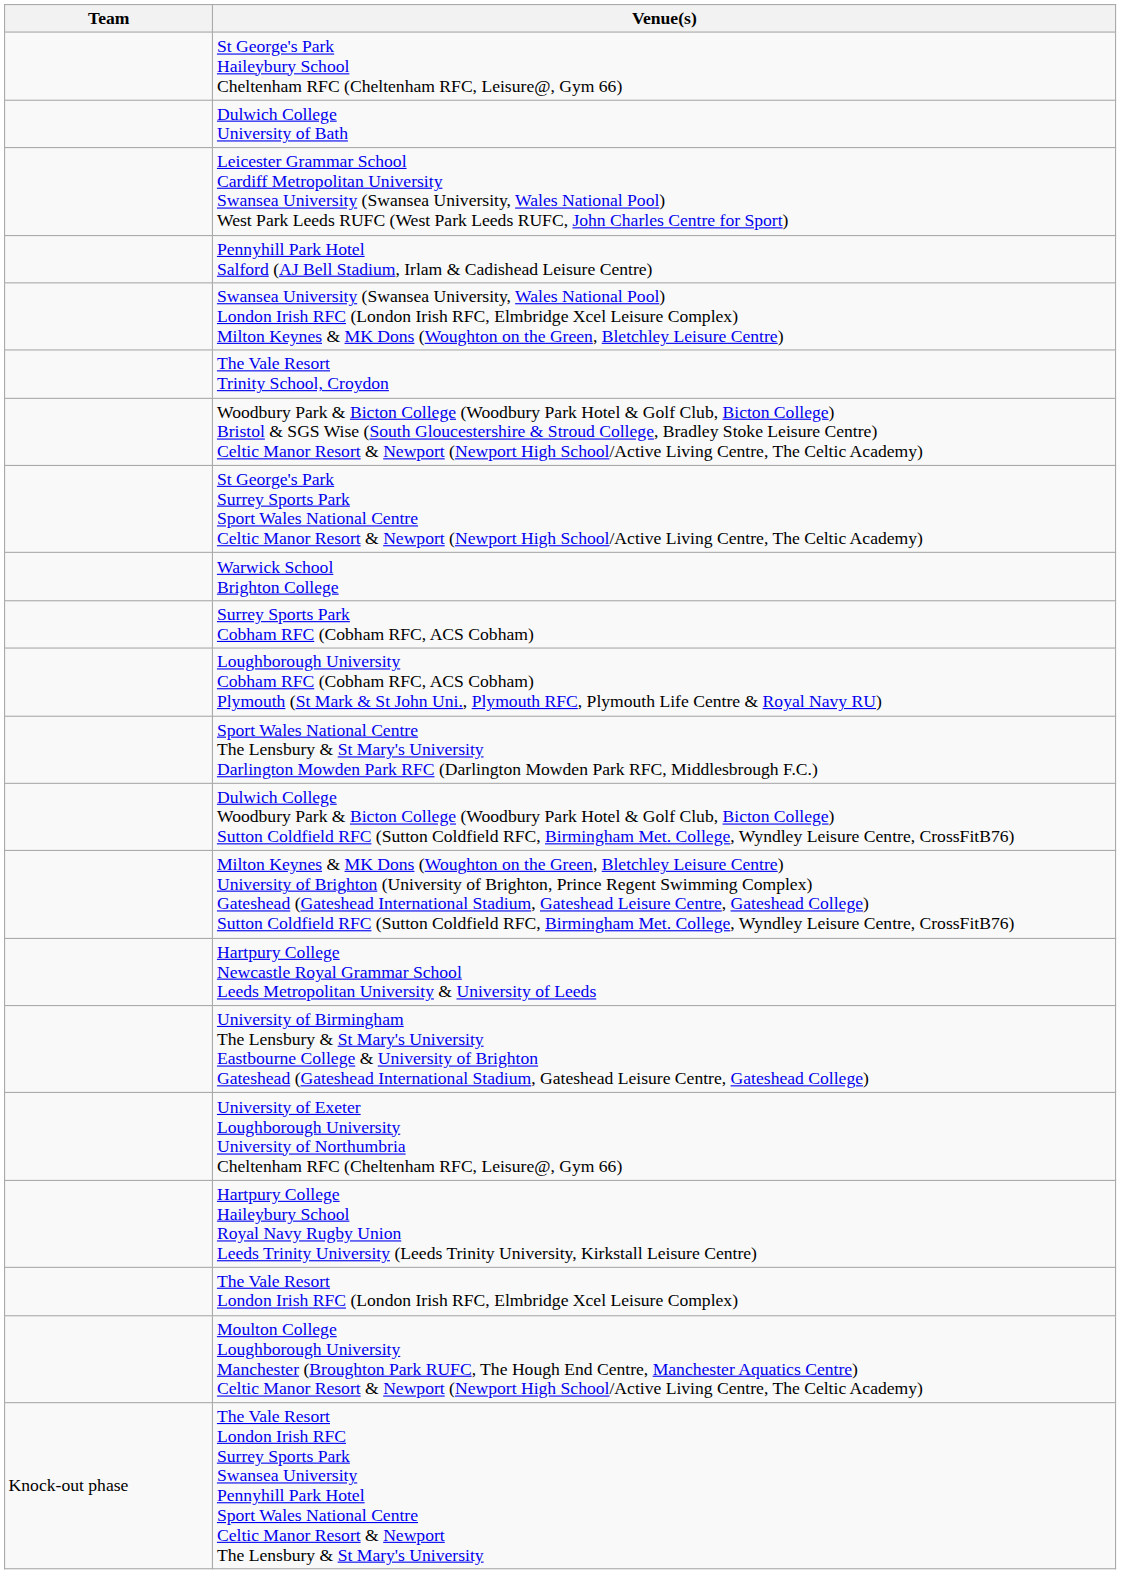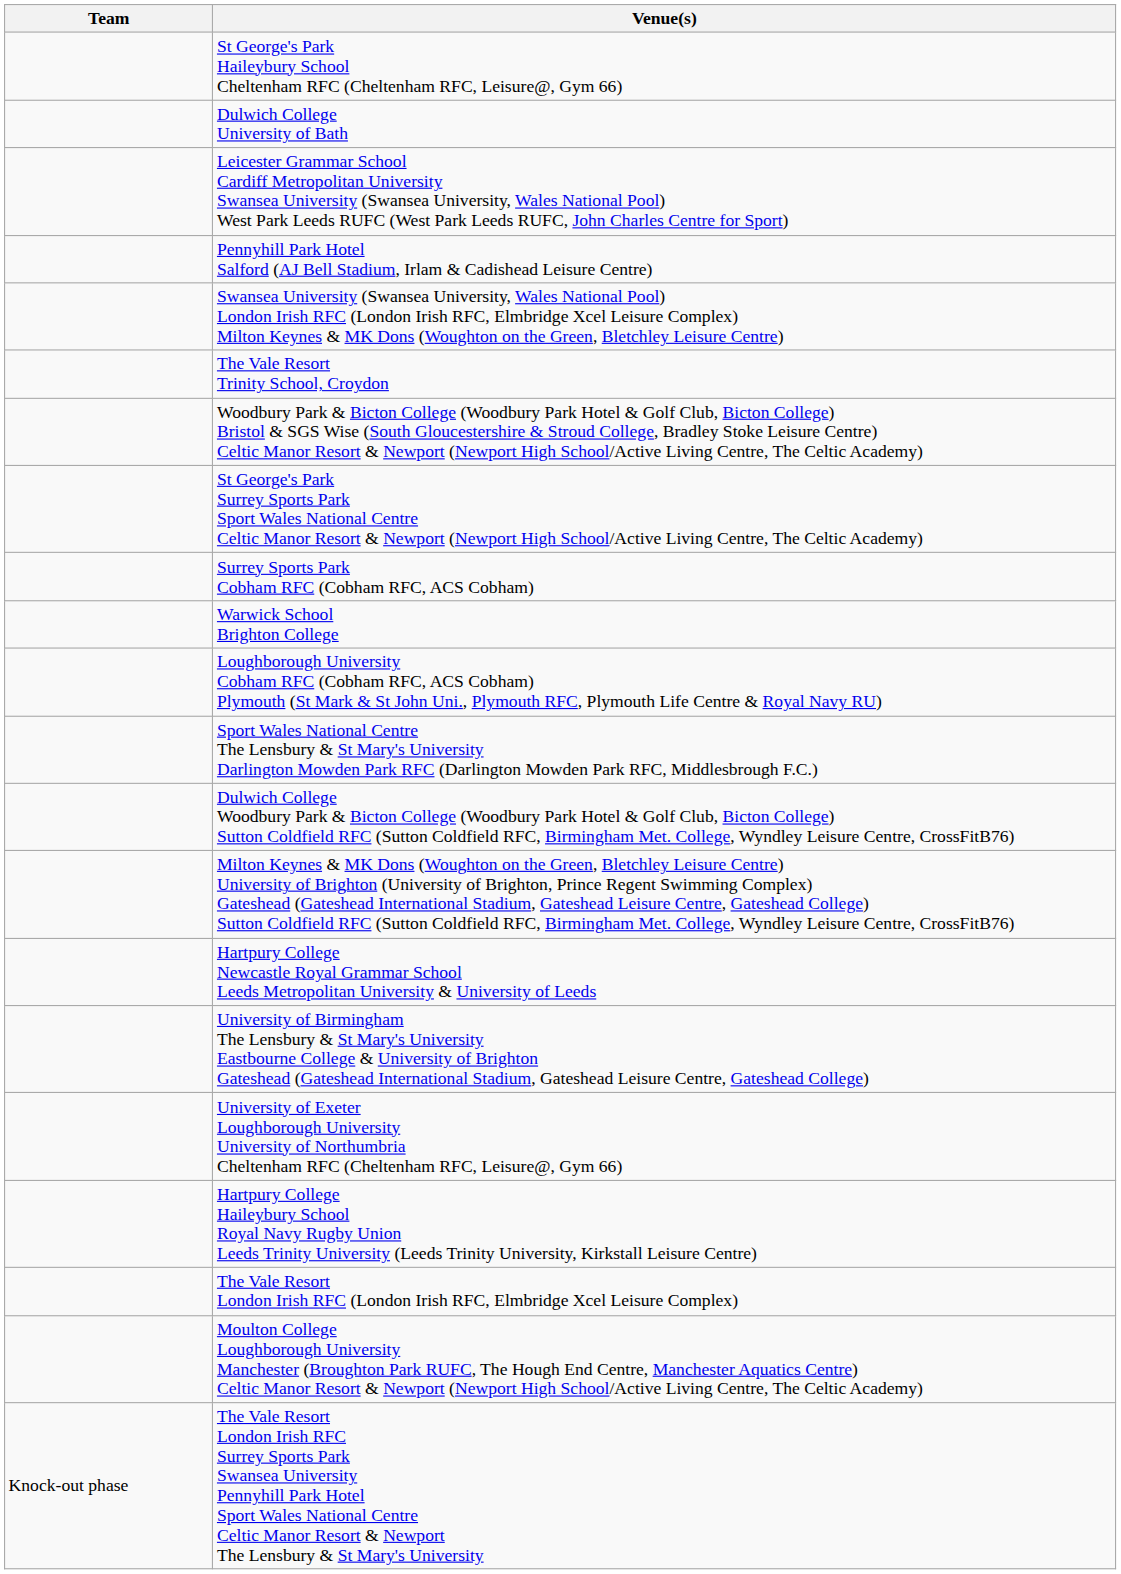 <table class="wikitable collapsible collapsed" style="width:80%">
 <tr>
 <th width=15%>Team</th>
 <th width=65%>Venue(s)</th>
 </tr>
 <tr>
 <td></td>
 <td><a href='#'>St George's Park</a><br><a href='#'>Haileybury School</a><br>Cheltenham RFC (Cheltenham RFC, Leisure@, Gym 66)</td>
 </tr>
 <tr>
 <td></td>
 <td><a href='#'>Dulwich College</a><br><a href='#'>University of Bath</a></td>
 </tr>
 <tr>
 <td></td>
 <td><a href='#'>Leicester Grammar School</a><br><a href='#'>Cardiff Metropolitan University</a><br><a href='#'>Swansea University</a> (Swansea University, <a href='#'>Wales National Pool</a>)<br>West Park Leeds RUFC (West Park Leeds RUFC, <a href='#'>John Charles Centre for Sport</a>)</td>
 </tr>
 <tr>
 <td></td>
 <td><a href='#'>Pennyhill Park Hotel</a><br><a href='#'>Salford</a> (<a href='#'>AJ Bell Stadium</a>, Irlam & Cadishead Leisure Centre)</td>
 </tr>
 <tr>
 <td></td>
 <td><a href='#'>Swansea University</a> (Swansea University, <a href='#'>Wales National Pool</a>)<br><a href='#'>London Irish RFC</a> (London Irish RFC, Elmbridge Xcel Leisure Complex)<br><a href='#'>Milton Keynes</a> & <a href='#'>MK Dons</a> (<a href='#'>Woughton on the Green</a>, <a href='#'>Bletchley Leisure Centre</a>)</td>
 </tr>
 <tr>
 <td></td>
 <td><a href='#'>The Vale Resort</a><br><a href='#'>Trinity School, Croydon</a></td>
 </tr>
 <tr>
 <td></td>
 <td>Woodbury Park & <a href='#'>Bicton College</a> (Woodbury Park Hotel & Golf Club, <a href='#'>Bicton College</a>)<br><a href='#'>Bristol</a> & SGS Wise (<a href='#'>South Gloucestershire & Stroud College</a>, Bradley Stoke Leisure Centre)<br><a href='#'>Celtic Manor Resort</a> & <a href='#'>Newport</a> (<a href='#'>Newport High School</a>/Active Living Centre, The Celtic Academy)</td>
 </tr>
 <tr>
 <td></td>
 <td><a href='#'>St George's Park</a><br><a href='#'>Surrey Sports Park</a><br><a href='#'>Sport Wales National Centre</a><br><a href='#'>Celtic Manor Resort</a> & <a href='#'>Newport</a> (<a href='#'>Newport High School</a>/Active Living Centre, The Celtic Academy)</td>
 </tr>
 <tr>
 <td></td>
-<td><a href='#'>Warwick School</a><br><a href='#'>Brighton College</a></td>
+<td><a href='#'>Surrey Sports Park</a><br><a href='#'>Cobham RFC</a> (Cobham RFC, ACS Cobham)</td>
 </tr>
 <tr>
 <td></td>
-<td><a href='#'>Surrey Sports Park</a><br><a href='#'>Cobham RFC</a> (Cobham RFC, ACS Cobham)</td>
+<td><a href='#'>Warwick School</a><br><a href='#'>Brighton College</a></td>
 </tr>
 <tr>
 <td></td>
 <td><a href='#'>Loughborough University</a><br><a href='#'>Cobham RFC</a> (Cobham RFC, ACS Cobham)<br><a href='#'>Plymouth</a> (<a href='#'>St Mark & St John Uni.</a>, <a href='#'>Plymouth RFC</a>, Plymouth Life Centre & <a href='#'>Royal Navy RU</a>)</td>
 </tr>
 <tr>
 <td></td>
 <td><a href='#'>Sport Wales National Centre</a><br>The Lensbury & <a href='#'>St Mary's University</a><br><a href='#'>Darlington Mowden Park RFC</a> (Darlington Mowden Park RFC, Middlesbrough F.C.)</td>
 </tr>
 <tr>
 <td></td>
 <td><a href='#'>Dulwich College</a><br>Woodbury Park & <a href='#'>Bicton College</a> (Woodbury Park Hotel & Golf Club, <a href='#'>Bicton College</a>)<br><a href='#'>Sutton Coldfield RFC</a> (Sutton Coldfield RFC, <a href='#'>Birmingham Met. College</a>, Wyndley Leisure Centre, CrossFitB76)</td>
 </tr>
 <tr>
 <td></td>
 <td><a href='#'>Milton Keynes</a> & <a href='#'>MK Dons</a> (<a href='#'>Woughton on the Green</a>, <a href='#'>Bletchley Leisure Centre</a>)<br><a href='#'>University of Brighton</a> (University of Brighton, Prince Regent Swimming Complex)<br><a href='#'>Gateshead</a> (<a href='#'>Gateshead International Stadium</a>, <a href='#'>Gateshead Leisure Centre</a>, <a href='#'>Gateshead College</a>)<br><a href='#'>Sutton Coldfield RFC</a> (Sutton Coldfield RFC, <a href='#'>Birmingham Met. College</a>, Wyndley Leisure Centre, CrossFitB76)</td>
 </tr>
 <tr>
 <td></td>
 <td><a href='#'>Hartpury College</a><br><a href='#'>Newcastle Royal Grammar School</a><br><a href='#'>Leeds Metropolitan University</a> & <a href='#'>University of Leeds</a></td>
 </tr>
 <tr>
 <td></td>
 <td><a href='#'>University of Birmingham</a><br>The Lensbury & <a href='#'>St Mary's University</a><br><a href='#'>Eastbourne College</a> & <a href='#'>University of Brighton</a><br><a href='#'>Gateshead</a> (<a href='#'>Gateshead International Stadium</a>, Gateshead Leisure Centre, <a href='#'>Gateshead College</a>)</td>
 </tr>
 <tr>
 <td></td>
 <td><a href='#'>University of Exeter</a><br><a href='#'>Loughborough University</a><br><a href='#'>University of Northumbria</a><br>Cheltenham RFC (Cheltenham RFC, Leisure@, Gym 66)</td>
 </tr>
 <tr>
 <td></td>
 <td><a href='#'>Hartpury College</a><br><a href='#'>Haileybury School</a><br><a href='#'>Royal Navy Rugby Union</a><br><a href='#'>Leeds Trinity University</a> (Leeds Trinity University, Kirkstall Leisure Centre)</td>
 </tr>
 <tr>
 <td></td>
 <td><a href='#'>The Vale Resort</a><br><a href='#'>London Irish RFC</a> (London Irish RFC, Elmbridge Xcel Leisure Complex)</td>
 </tr>
 <tr>
 <td></td>
 <td><a href='#'>Moulton College</a><br><a href='#'>Loughborough University</a><br><a href='#'>Manchester</a> (<a href='#'>Broughton Park RUFC</a>, The Hough End Centre, <a href='#'>Manchester Aquatics Centre</a>)<br><a href='#'>Celtic Manor Resort</a> & <a href='#'>Newport</a> (<a href='#'>Newport High School</a>/Active Living Centre, The Celtic Academy)</td>
 </tr>
 <tr>
 <td>Knock-out phase</td>
 <td><a href='#'>The Vale Resort</a><br><a href='#'>London Irish RFC</a><br><a href='#'>Surrey Sports Park</a><br><a href='#'>Swansea University</a><br><a href='#'>Pennyhill Park Hotel</a><br><a href='#'>Sport Wales National Centre</a><br><a href='#'>Celtic Manor Resort</a> & <a href='#'>Newport</a><br>The Lensbury & <a href='#'>St Mary's University</a></td>
 </tr>
 </table>
